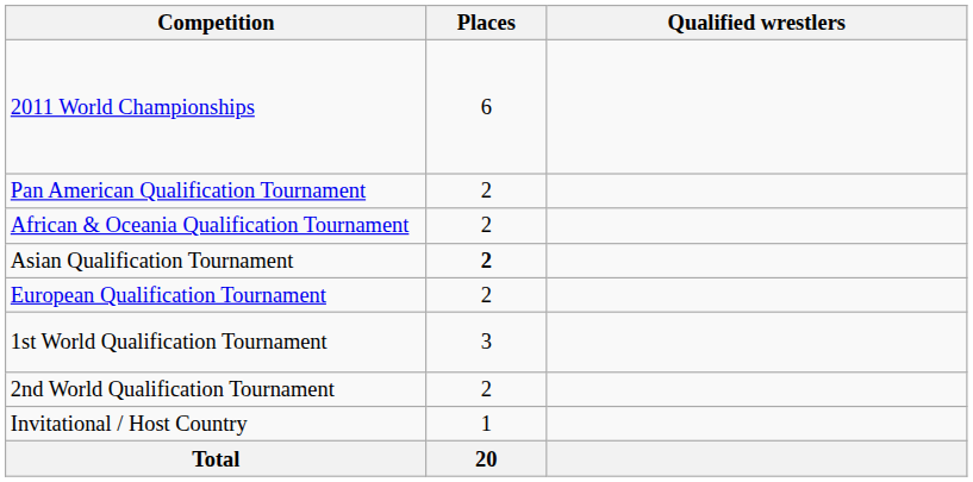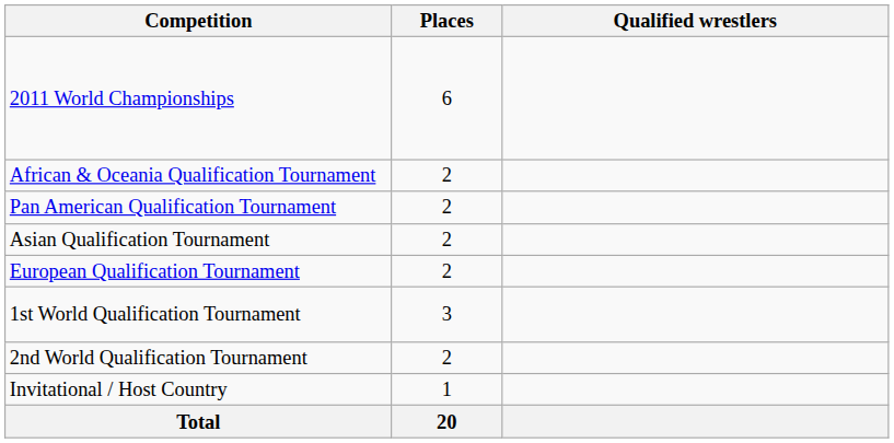 <table class = "wikitable">
 <tr>
 <th width=300>Competition</th>
 <th width=80>Places</th>
 <th width=300>Qualified wrestlers</th>
 </tr>
 <tr>
 <td><a href='#'>2011 World Championships</a></td>
 <td align="center">6</td>
 <td><br><br><br><br><br></td>
 </tr>
 <tr>
+<td><a href='#'>African & Oceania Qualification Tournament</a></td>
+<td align="center">2</td>
+<td><br></td>
+</tr>
+<tr>
 <td><a href='#'>Pan American Qualification Tournament</a></td>
 <td align="center">2</td>
 <td><br></td>
 </tr>
 <tr>
-<td><a href='#'>African & Oceania Qualification Tournament</a></td>
+<td>Asian Qualification Tournament</td>
 <td align="center">2</td>
-<td><br></td>
-</tr>
-<tr>
-<td>Asian Qualification Tournament</td>
-<td align="center"><strong>2</strong></td>
 <td><br></td>
 </tr>
 <tr>
 <td><a href='#'>European Qualification Tournament</a></td>
 <td align="center">2</td>
 <td><br></td>
 </tr>
 <tr>
 <td>1st World Qualification Tournament</td>
 <td align="center">3</td>
 <td><br><br></td>
 </tr>
 <tr>
 <td>2nd World Qualification Tournament</td>
 <td align="center">2</td>
 <td><br></td>
 </tr>
 <tr>
 <td>Invitational / Host Country</td>
 <td align="center">1</td>
 <td></td>
 </tr>
 <tr>
 <th>Total</th>
 <th>20</th>
 <th></th>
 </tr>
 </table>
